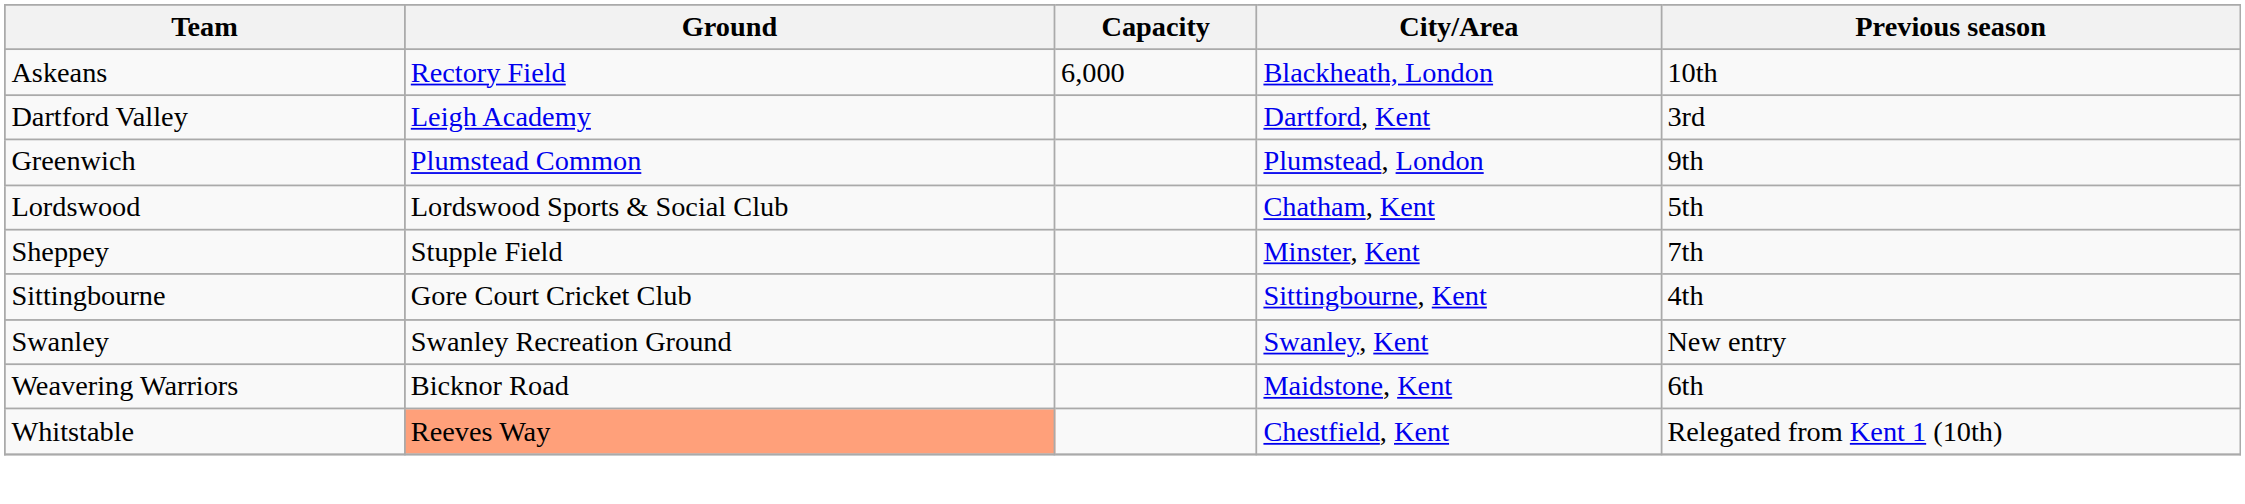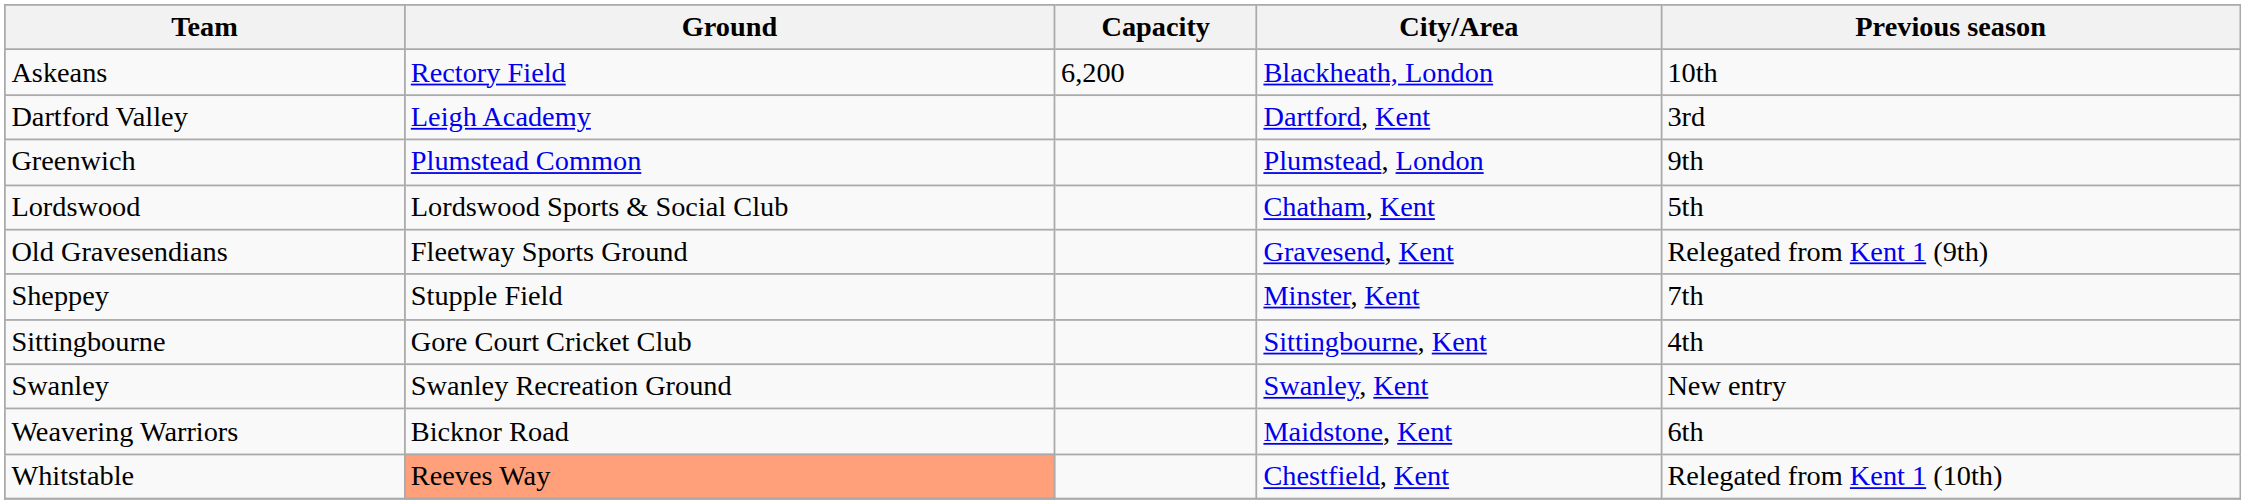 <table class="wikitable sortable" width=100%>
 <tr>
 <th>Team</th>
 <th>Ground</th>
 <th>Capacity</th>
 <th>City/Area</th>
 <th>Previous season</th>
 </tr>
 <tr>
 <td>Askeans</td>
 <td><a href='#'>Rectory Field</a></td>
-<td>6,000</td>
+<td>6,200</td>
 <td><a href='#'>Blackheath, London</a></td>
 <td>10th</td>
 </tr>
 <tr>
 <td>Dartford Valley</td>
 <td><a href='#'>Leigh Academy</a></td>
 <td></td>
 <td><a href='#'>Dartford</a>, <a href='#'>Kent</a></td>
 <td>3rd</td>
 </tr>
 <tr>
 <td>Greenwich</td>
 <td><a href='#'>Plumstead Common</a></td>
 <td></td>
 <td><a href='#'>Plumstead</a>, <a href='#'>London</a></td>
 <td>9th</td>
 </tr>
 <tr>
 <td>Lordswood</td>
 <td>Lordswood Sports & Social Club</td>
 <td></td>
 <td><a href='#'>Chatham</a>, <a href='#'>Kent</a></td>
 <td>5th</td>
+</tr>
+<tr>
+<td>Old Gravesendians</td>
+<td>Fleetway Sports Ground</td>
+<td></td>
+<td><a href='#'>Gravesend</a>, <a href='#'>Kent</a></td>
+<td>Relegated from <a href='#'>Kent 1</a> (9th)</td>
 </tr>
 <tr>
 <td>Sheppey</td>
 <td>Stupple Field</td>
 <td></td>
 <td><a href='#'>Minster</a>, <a href='#'>Kent</a></td>
 <td>7th</td>
 </tr>
 <tr>
 <td>Sittingbourne</td>
 <td>Gore Court Cricket Club</td>
 <td></td>
 <td><a href='#'>Sittingbourne</a>, <a href='#'>Kent</a></td>
 <td>4th</td>
 </tr>
 <tr>
 <td>Swanley</td>
 <td>Swanley Recreation Ground</td>
 <td></td>
 <td><a href='#'>Swanley</a>, <a href='#'>Kent</a></td>
 <td>New entry</td>
 </tr>
 <tr>
 <td>Weavering Warriors</td>
 <td>Bicknor Road</td>
 <td></td>
 <td><a href='#'>Maidstone</a>, <a href='#'>Kent</a></td>
 <td>6th</td>
 </tr>
 <tr>
 <td>Whitstable</td>
 <td style="background: lightsalmon;">Reeves Way</td>
 <td></td>
 <td><a href='#'>Chestfield</a>, <a href='#'>Kent</a></td>
 <td>Relegated from <a href='#'>Kent 1</a> (10th)</td>
 </tr>
 <tr>
 </tr>
 </table>
